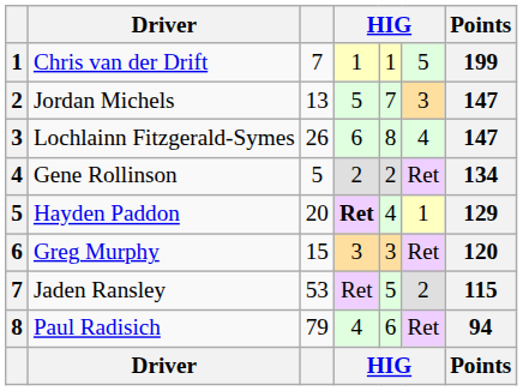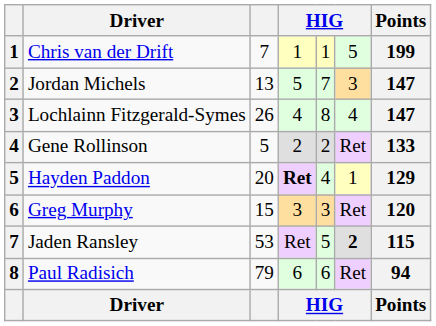 <table class=wikitable style=font-size:85%>
 <tr>
 <th></th>
 <th>Driver</th>
 <th></th>
 <th colspan=3><a href='#'>HIG</a><br></th>
 <th>Points</th>
 </tr>
 <tr>
 <th>1</th>
 <td> <a href='#'>Chris van der Drift</a></td>
 <td align=center>7</td>
 <td align=center style=background:#ffffbf>1</td>
 <td align=center style=background:#ffffbf>1</td>
 <td align=center style=background:#dfffdf>5</td>
 <th>199</th>
 </tr>
 <tr>
 <th>2</th>
 <td> Jordan Michels</td>
 <td align=center>13</td>
 <td align=center style=background:#dfffdf>5</td>
 <td align=center style=background:#dfffdf>7</td>
 <td align=center style=background:#ffdf9f>3</td>
 <th>147</th>
 </tr>
 <tr>
 <th>3</th>
 <td> Lochlainn Fitzgerald-Symes</td>
 <td align=center>26</td>
-<td align=center style=background:#dfffdf>6</td>
+<td align=center style=background:#dfffdf>4</td>
 <td align=center style=background:#dfffdf>8</td>
 <td align=center style=background:#dfffdf>4</td>
 <th>147</th>
 </tr>
 <tr>
 <th>4</th>
 <td> Gene Rollinson</td>
 <td align=center>5</td>
 <td align=center style=background:#dfdfdf>2</td>
 <td align=center style=background:#dfdfdf>2</td>
 <td align=center style=background:#efcfff>Ret</td>
-<th>134</th>
+<th>133</th>
 </tr>
 <tr>
 <th>5</th>
 <td> <a href='#'>Hayden Paddon</a></td>
 <td align=center>20</td>
 <td align=center style=background:#efcfff><strong>Ret</strong></td>
 <td align=center style=background:#dfffdf>4</td>
 <td align=center style=background:#ffffbf>1</td>
 <th>129</th>
 </tr>
 <tr>
 <th>6</th>
 <td> <a href='#'>Greg Murphy</a></td>
 <td align=center>15</td>
 <td align=center style=background:#ffdf9f>3</td>
 <td align=center style=background:#ffdf9f>3</td>
 <td align=center style=background:#efcfff>Ret</td>
 <th>120</th>
 </tr>
 <tr>
 <th>7</th>
 <td> Jaden Ransley</td>
 <td align=center>53</td>
 <td align=center style=background:#efcfff>Ret</td>
 <td align=center style=background:#dfffdf>5</td>
-<td align=center style=background:#dfdfdf>2</td>
+<td align=center style=background:#dfdfdf><strong>2</strong></td>
 <th>115</th>
 </tr>
 <tr>
 <th>8</th>
 <td> <a href='#'>Paul Radisich</a></td>
 <td align=center>79</td>
-<td align=center style=background:#dfffdf>4</td>
+<td align=center style=background:#dfffdf>6</td>
 <td align=center style=background:#dfffdf>6</td>
 <td align=center style=background:#efcfff>Ret</td>
 <th>94</th>
 </tr>
 <tr>
 <th></th>
 <th>Driver</th>
 <th></th>
 <th colspan=3><a href='#'>HIG</a><br></th>
 <th>Points</th>
 </tr>
 </table>
